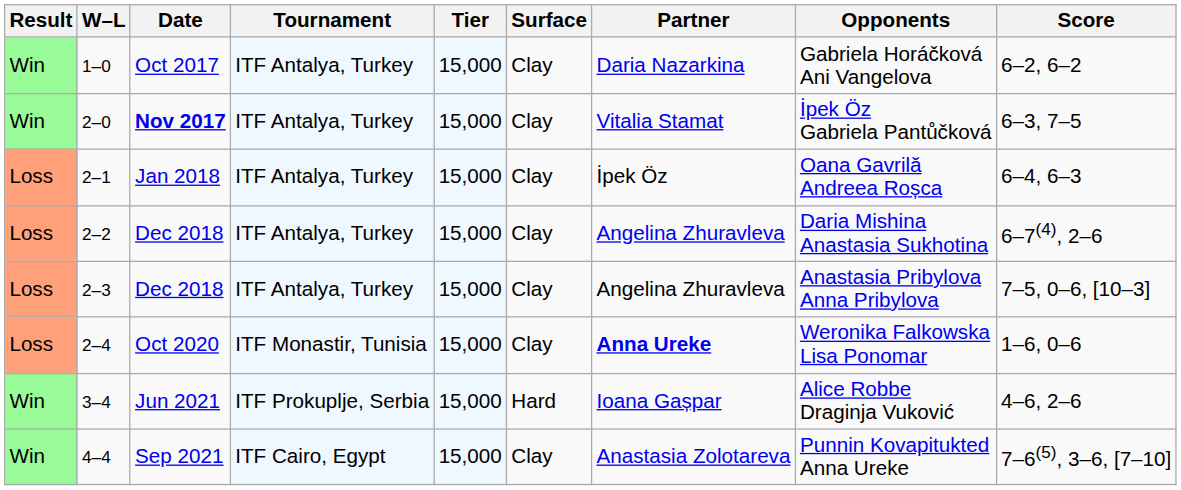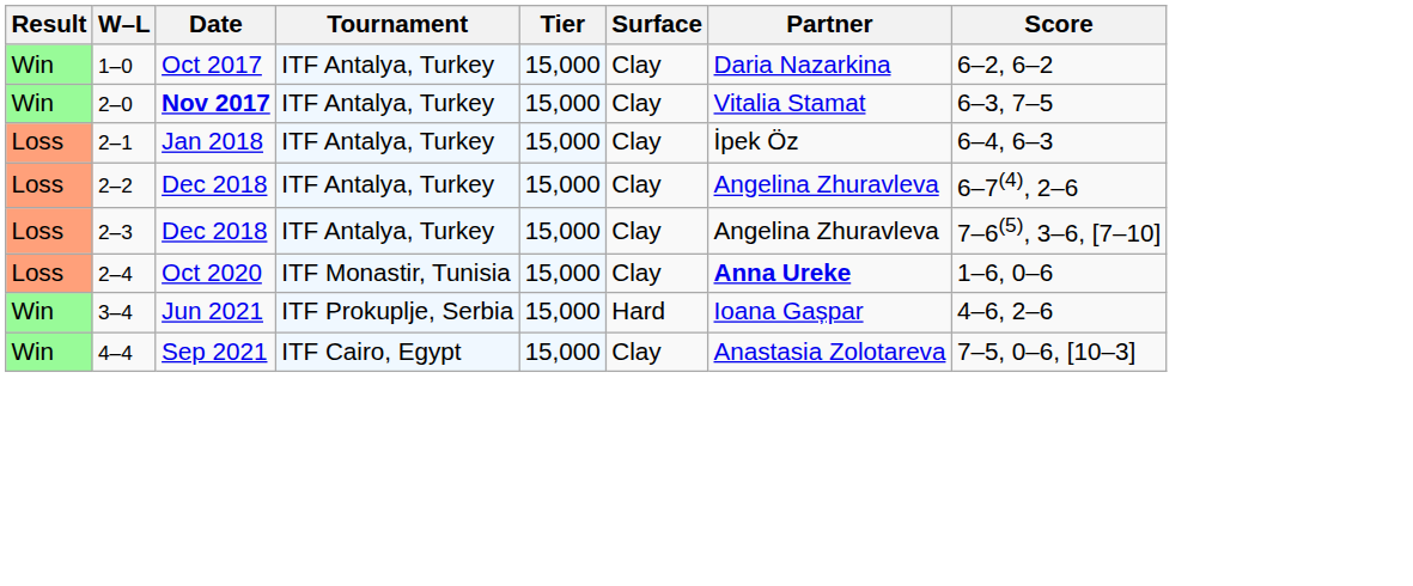 <table class="sortable wikitable nowrap">
 <tr>
 <th>Result</th>
 <th class="unsortable">W–L</th>
 <th>Date</th>
 <th>Tournament</th>
 <th>Tier</th>
 <th>Surface</th>
 <th>Partner</th>
-<th>Opponents</th>
 <th class="unsortable">Score</th>
 </tr>
 <tr>
 <td style="background:#98fb98;">Win</td>
 <td><small>1–0</small></td>
 <td><a href='#'>Oct 2017</a></td>
 <td style="background:#f0f8ff;">ITF Antalya, Turkey</td>
 <td style="background:#f0f8ff;">15,000</td>
 <td>Clay</td>
 <td> <a href='#'>Daria Nazarkina</a></td>
-<td> Gabriela Horáčková <br>  Ani Vangelova</td>
 <td>6–2, 6–2</td>
 </tr>
 <tr>
 <td style="background:#98fb98;">Win</td>
 <td><small>2–0</small></td>
 <td><strong><a href='#'>Nov 2017</a></strong></td>
 <td style="background:#f0f8ff;">ITF Antalya, Turkey</td>
 <td style="background:#f0f8ff;">15,000</td>
 <td>Clay</td>
 <td> <a href='#'>Vitalia Stamat</a></td>
-<td> <a href='#'>İpek Öz</a> <br>  Gabriela Pantůčková</td>
 <td>6–3, 7–5</td>
 </tr>
 <tr>
 <td style="background:#ffa07a;">Loss</td>
 <td><small>2–1</small></td>
 <td><a href='#'>Jan 2018</a></td>
 <td style="background:#f0f8ff;">ITF Antalya, Turkey</td>
 <td style="background:#f0f8ff;">15,000</td>
 <td>Clay</td>
 <td> İpek Öz</td>
-<td> <a href='#'>Oana Gavrilă</a> <br>  <a href='#'>Andreea Roșca</a></td>
 <td>6–4, 6–3</td>
 </tr>
 <tr>
 <td style="background:#ffa07a;">Loss</td>
 <td><small>2–2</small></td>
 <td><a href='#'>Dec 2018</a></td>
 <td style="background:#f0f8ff;">ITF Antalya, Turkey</td>
 <td style="background:#f0f8ff;">15,000</td>
 <td>Clay</td>
 <td> <a href='#'>Angelina Zhuravleva</a></td>
-<td> <a href='#'>Daria Mishina</a> <br>  <a href='#'>Anastasia Sukhotina</a></td>
 <td>6–7<sup>(4)</sup>, 2–6</td>
 </tr>
 <tr>
 <td style="background:#ffa07a;">Loss</td>
 <td><small>2–3</small></td>
 <td><a href='#'>Dec 2018</a></td>
 <td style="background:#f0f8ff;">ITF Antalya, Turkey</td>
 <td style="background:#f0f8ff;">15,000</td>
 <td>Clay</td>
 <td> Angelina Zhuravleva</td>
-<td> <a href='#'>Anastasia Pribylova</a> <br>  <a href='#'>Anna Pribylova</a></td>
-<td>7–5, 0–6, [10–3]</td>
+<td>7–6<sup>(5)</sup>, 3–6, [7–10]</td>
 </tr>
 <tr>
 <td style="background:#ffa07a;">Loss</td>
 <td><small>2–4</small></td>
 <td><a href='#'>Oct 2020</a></td>
 <td style="background:#f0f8ff;">ITF Monastir, Tunisia</td>
 <td style="background:#f0f8ff;">15,000</td>
 <td>Clay</td>
 <td><strong> <a href='#'>Anna Ureke</a></strong></td>
-<td> <a href='#'>Weronika Falkowska</a> <br>  <a href='#'>Lisa Ponomar</a></td>
 <td>1–6, 0–6</td>
 </tr>
 <tr>
 <td style="background:#98fb98;">Win</td>
 <td><small>3–4</small></td>
 <td><a href='#'>Jun 2021</a></td>
 <td style="background:#f0f8ff;">ITF Prokuplje, Serbia</td>
 <td style="background:#f0f8ff;">15,000</td>
 <td>Hard</td>
 <td> <a href='#'>Ioana Gașpar</a></td>
-<td> <a href='#'>Alice Robbe</a> <br>  Draginja Vuković</td>
 <td>4–6, 2–6</td>
 </tr>
 <tr>
 <td style="background:#98fb98;">Win</td>
 <td><small>4–4</small></td>
 <td><a href='#'>Sep 2021</a></td>
 <td style="background:#f0f8ff;">ITF Cairo, Egypt</td>
 <td style="background:#f0f8ff;">15,000</td>
 <td>Clay</td>
 <td> <a href='#'>Anastasia Zolotareva</a></td>
-<td> <a href='#'>Punnin Kovapitukted</a> <br>  Anna Ureke</td>
-<td>7–6<sup>(5)</sup>, 3–6, [7–10]</td>
+<td>7–5, 0–6, [10–3]</td>
 </tr>
 </table>
